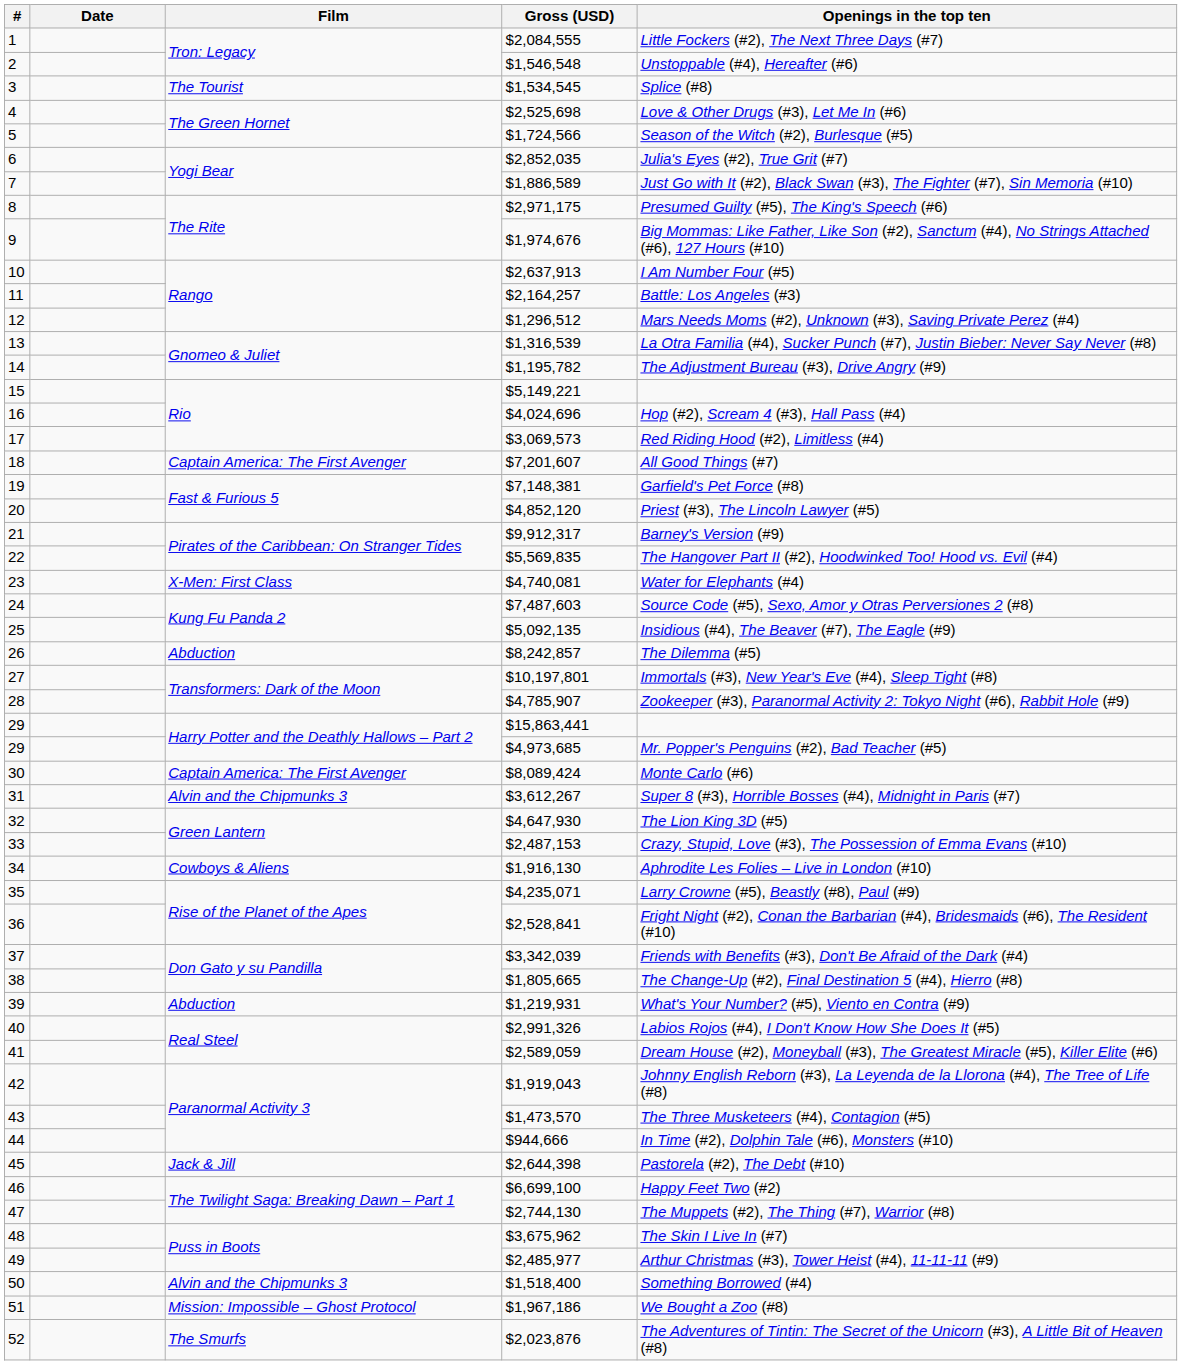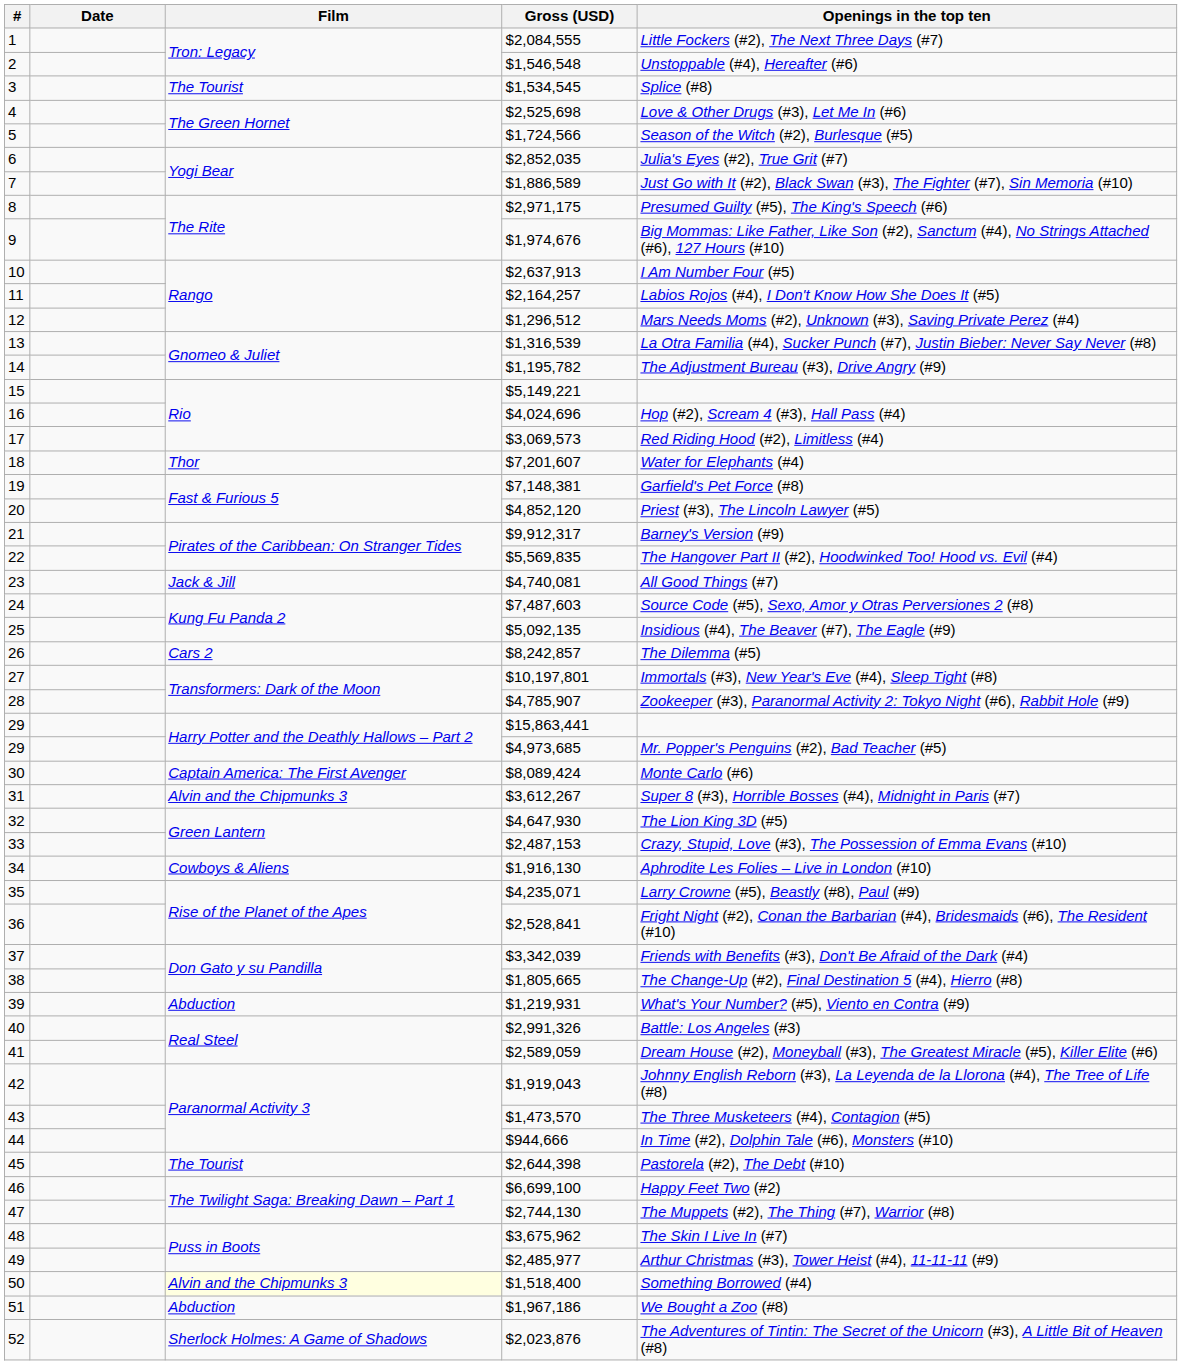 <table class="wikitable sortable">
 <tr>
 <th style="width:1%;">#</th>
 <th style="width:10%;">Date</th>
 <th style="width:25%;">Film</th>
 <th style="width:10%;">Gross (USD)</th>
 <th style="width:40%;">Openings in the top ten</th>
 </tr>
 <tr>
 <td>1</td>
 <td></td>
 <td rowspan="2"><em><a href='#'>Tron: Legacy</a></em></td>
 <td>$2,084,555</td>
 <td><em><a href='#'>Little Fockers</a></em> (#2), <em><a href='#'>The Next Three Days</a></em> (#7)</td>
 </tr>
 <tr>
 <td>2</td>
 <td></td>
 <td>$1,546,548</td>
 <td><em><a href='#'>Unstoppable</a></em> (#4), <em><a href='#'>Hereafter</a></em> (#6)</td>
 </tr>
 <tr>
 <td>3</td>
 <td></td>
 <td><em><a href='#'>The Tourist</a></em></td>
 <td>$1,534,545</td>
 <td><em><a href='#'>Splice</a></em> (#8)</td>
 </tr>
 <tr>
 <td>4</td>
 <td></td>
 <td rowspan="2"><em><a href='#'>The Green Hornet</a></em></td>
 <td>$2,525,698</td>
 <td><em><a href='#'>Love & Other Drugs</a></em> (#3), <em><a href='#'>Let Me In</a></em> (#6)</td>
 </tr>
 <tr>
 <td>5</td>
 <td></td>
 <td>$1,724,566</td>
 <td><em><a href='#'>Season of the Witch</a></em> (#2), <em><a href='#'>Burlesque</a></em> (#5)</td>
 </tr>
 <tr>
 <td>6</td>
 <td></td>
 <td rowspan="2"><em><a href='#'>Yogi Bear</a></em></td>
 <td>$2,852,035</td>
 <td><em><a href='#'>Julia's Eyes</a></em> (#2), <em><a href='#'>True Grit</a></em> (#7)</td>
 </tr>
 <tr>
 <td>7</td>
 <td></td>
 <td>$1,886,589</td>
 <td><em><a href='#'>Just Go with It</a></em> (#2), <em><a href='#'>Black Swan</a></em> (#3), <em><a href='#'>The Fighter</a></em> (#7), <em><a href='#'>Sin Memoria</a></em> (#10)</td>
 </tr>
 <tr>
 <td>8</td>
 <td></td>
 <td rowspan="2"><em><a href='#'>The Rite</a></em></td>
 <td>$2,971,175</td>
 <td><em><a href='#'>Presumed Guilty</a></em> (#5), <em><a href='#'>The King's Speech</a></em> (#6)</td>
 </tr>
 <tr>
 <td>9</td>
 <td></td>
 <td>$1,974,676</td>
 <td><em><a href='#'>Big Mommas: Like Father, Like Son</a></em> (#2), <em><a href='#'>Sanctum</a></em> (#4), <em><a href='#'>No Strings Attached</a></em> (#6), <em><a href='#'>127 Hours</a></em> (#10)</td>
 </tr>
 <tr>
 <td>10</td>
 <td></td>
 <td rowspan="3"><em><a href='#'>Rango</a></em></td>
 <td>$2,637,913</td>
 <td><em><a href='#'>I Am Number Four</a></em> (#5)</td>
 </tr>
 <tr>
 <td>11</td>
 <td></td>
 <td>$2,164,257</td>
-<td><em><a href='#'>Battle: Los Angeles</a></em> (#3)</td>
+<td><em><a href='#'>Labios Rojos</a></em> (#4), <em><a href='#'>I Don't Know How She Does It</a></em> (#5)</td>
 </tr>
 <tr>
 <td>12</td>
 <td></td>
 <td>$1,296,512</td>
 <td><em><a href='#'>Mars Needs Moms</a></em> (#2), <em><a href='#'>Unknown</a></em> (#3), <em><a href='#'>Saving Private Perez</a></em> (#4)</td>
 </tr>
 <tr>
 <td>13</td>
 <td></td>
 <td rowspan="2"><em><a href='#'>Gnomeo & Juliet</a></em></td>
 <td>$1,316,539</td>
 <td><em><a href='#'>La Otra Familia</a></em> (#4), <em><a href='#'>Sucker Punch</a></em> (#7), <em><a href='#'>Justin Bieber: Never Say Never</a></em> (#8)</td>
 </tr>
 <tr>
 <td>14</td>
 <td></td>
 <td>$1,195,782</td>
 <td><em><a href='#'>The Adjustment Bureau</a></em> (#3), <em><a href='#'>Drive Angry</a></em> (#9)</td>
 </tr>
 <tr>
 <td>15</td>
 <td></td>
 <td rowspan="3"><em><a href='#'>Rio</a></em></td>
 <td>$5,149,221</td>
 <td></td>
 </tr>
 <tr>
 <td>16</td>
 <td></td>
 <td>$4,024,696</td>
 <td><em><a href='#'>Hop</a></em> (#2), <em><a href='#'>Scream 4</a></em> (#3), <em><a href='#'>Hall Pass</a></em> (#4)</td>
 </tr>
 <tr>
 <td>17</td>
 <td></td>
 <td>$3,069,573</td>
 <td><em><a href='#'>Red Riding Hood</a></em> (#2), <em><a href='#'>Limitless</a></em> (#4)</td>
 </tr>
 <tr>
 <td>18</td>
 <td></td>
-<td><em><a href='#'>Captain America: The First Avenger</a></em></td>
+<td><em><a href='#'>Thor</a></em></td>
 <td>$7,201,607</td>
-<td><em><a href='#'>All Good Things</a></em> (#7)</td>
+<td><em><a href='#'>Water for Elephants</a></em> (#4)</td>
 </tr>
 <tr>
 <td>19</td>
 <td></td>
 <td rowspan="2"><em><a href='#'>Fast & Furious 5</a></em></td>
 <td>$7,148,381</td>
 <td><em><a href='#'>Garfield's Pet Force</a></em> (#8)</td>
 </tr>
 <tr>
 <td>20</td>
 <td></td>
 <td>$4,852,120</td>
 <td><em><a href='#'>Priest</a></em> (#3), <em><a href='#'>The Lincoln Lawyer</a></em> (#5)</td>
 </tr>
 <tr>
 <td>21</td>
 <td></td>
 <td rowspan="2"><em><a href='#'>Pirates of the Caribbean: On Stranger Tides</a></em></td>
 <td>$9,912,317</td>
 <td><em><a href='#'>Barney's Version</a></em> (#9)</td>
 </tr>
 <tr>
 <td>22</td>
 <td></td>
 <td>$5,569,835</td>
 <td><em><a href='#'>The Hangover Part II</a></em> (#2), <em><a href='#'>Hoodwinked Too! Hood vs. Evil</a></em> (#4)</td>
 </tr>
 <tr>
 <td>23</td>
 <td></td>
-<td><em><a href='#'>X-Men: First Class</a></em></td>
+<td><em><a href='#'>Jack & Jill</a></em></td>
 <td>$4,740,081</td>
-<td><em><a href='#'>Water for Elephants</a></em> (#4)</td>
+<td><em><a href='#'>All Good Things</a></em> (#7)</td>
 </tr>
 <tr>
 <td>24</td>
 <td></td>
 <td rowspan="2"><em><a href='#'>Kung Fu Panda 2</a></em></td>
 <td>$7,487,603</td>
 <td><em><a href='#'>Source Code</a></em> (#5), <em><a href='#'>Sexo, Amor y Otras Perversiones 2</a></em> (#8)</td>
 </tr>
 <tr>
 <td>25</td>
 <td></td>
 <td>$5,092,135</td>
 <td><em><a href='#'>Insidious</a></em> (#4), <em><a href='#'>The Beaver</a></em> (#7), <em><a href='#'>The Eagle</a></em> (#9)</td>
 </tr>
 <tr>
 <td>26</td>
 <td></td>
-<td><em><a href='#'>Abduction</a></em></td>
+<td><em><a href='#'>Cars 2</a></em></td>
 <td>$8,242,857</td>
 <td><em><a href='#'>The Dilemma</a></em> (#5)</td>
 </tr>
 <tr>
 <td>27</td>
 <td></td>
 <td rowspan="2"><em><a href='#'>Transformers: Dark of the Moon</a></em></td>
 <td>$10,197,801</td>
 <td><em><a href='#'>Immortals</a></em> (#3), <em><a href='#'>New Year's Eve</a></em> (#4), <em><a href='#'>Sleep Tight</a></em> (#8)</td>
 </tr>
 <tr>
 <td>28</td>
 <td></td>
 <td>$4,785,907</td>
 <td><em><a href='#'>Zookeeper</a></em> (#3), <em><a href='#'>Paranormal Activity 2: Tokyo Night</a></em> (#6), <em><a href='#'>Rabbit Hole</a></em> (#9)</td>
 </tr>
 <tr>
 <td>29</td>
 <td></td>
 <td rowspan="2"><em><a href='#'>Harry Potter and the Deathly Hallows – Part 2</a></em></td>
 <td>$15,863,441</td>
 <td></td>
 </tr>
 <tr>
 <td>29</td>
 <td></td>
 <td>$4,973,685</td>
 <td><em><a href='#'>Mr. Popper's Penguins</a></em> (#2), <em><a href='#'>Bad Teacher</a></em> (#5)</td>
 </tr>
 <tr>
 <td>30</td>
 <td></td>
 <td><em><a href='#'>Captain America: The First Avenger</a></em></td>
 <td>$8,089,424</td>
 <td><em><a href='#'>Monte Carlo</a></em> (#6)</td>
 </tr>
 <tr>
 <td>31</td>
 <td></td>
 <td><em><a href='#'>Alvin and the Chipmunks 3</a></em></td>
 <td>$3,612,267</td>
 <td><em><a href='#'>Super 8</a></em> (#3), <em><a href='#'>Horrible Bosses</a></em> (#4), <em><a href='#'>Midnight in Paris</a></em> (#7)</td>
 </tr>
 <tr>
 <td>32</td>
 <td></td>
 <td rowspan="2"><em><a href='#'>Green Lantern</a></em></td>
 <td>$4,647,930</td>
 <td><em><a href='#'>The Lion King 3D</a></em> (#5)</td>
 </tr>
 <tr>
 <td>33</td>
 <td></td>
 <td>$2,487,153</td>
 <td><em><a href='#'>Crazy, Stupid, Love</a></em> (#3), <em><a href='#'>The Possession of Emma Evans</a></em> (#10)</td>
 </tr>
 <tr>
 <td>34</td>
 <td></td>
 <td><em><a href='#'>Cowboys & Aliens</a></em></td>
 <td>$1,916,130</td>
 <td><em><a href='#'>Aphrodite Les Folies – Live in London</a></em> (#10)</td>
 </tr>
 <tr>
 <td>35</td>
 <td></td>
 <td rowspan="2"><em><a href='#'>Rise of the Planet of the Apes</a></em></td>
 <td>$4,235,071</td>
 <td><em><a href='#'>Larry Crowne</a></em> (#5), <em><a href='#'>Beastly</a></em> (#8), <em><a href='#'>Paul</a></em> (#9)</td>
 </tr>
 <tr>
 <td>36</td>
 <td></td>
 <td>$2,528,841</td>
 <td><em><a href='#'>Fright Night</a></em> (#2), <em><a href='#'>Conan the Barbarian</a></em> (#4), <em><a href='#'>Bridesmaids</a></em> (#6), <em><a href='#'>The Resident</a></em> (#10)</td>
 </tr>
 <tr>
 <td>37</td>
 <td></td>
 <td rowspan="2"><em><a href='#'>Don Gato y su Pandilla</a></em></td>
 <td>$3,342,039</td>
 <td><em><a href='#'>Friends with Benefits</a></em> (#3), <em><a href='#'>Don't Be Afraid of the Dark</a></em> (#4)</td>
 </tr>
 <tr>
 <td>38</td>
 <td></td>
 <td>$1,805,665</td>
 <td><em><a href='#'>The Change-Up</a></em> (#2), <em><a href='#'>Final Destination 5</a></em> (#4), <em><a href='#'>Hierro</a></em> (#8)</td>
 </tr>
 <tr>
 <td>39</td>
 <td></td>
 <td><em><a href='#'>Abduction</a></em></td>
 <td>$1,219,931</td>
 <td><em><a href='#'>What's Your Number?</a></em> (#5), <em><a href='#'>Viento en Contra</a></em> (#9)</td>
 </tr>
 <tr>
 <td>40</td>
 <td></td>
 <td rowspan="2"><em><a href='#'>Real Steel</a></em></td>
 <td>$2,991,326</td>
-<td><em><a href='#'>Labios Rojos</a></em> (#4), <em><a href='#'>I Don't Know How She Does It</a></em> (#5)</td>
+<td><em><a href='#'>Battle: Los Angeles</a></em> (#3)</td>
 </tr>
 <tr>
 <td>41</td>
 <td></td>
 <td>$2,589,059</td>
 <td><em><a href='#'>Dream House</a></em> (#2), <em><a href='#'>Moneyball</a></em> (#3), <em><a href='#'>The Greatest Miracle</a></em> (#5), <em><a href='#'>Killer Elite</a></em> (#6)</td>
 </tr>
 <tr>
 <td>42</td>
 <td></td>
 <td rowspan="3"><em><a href='#'>Paranormal Activity 3</a></em></td>
 <td>$1,919,043</td>
 <td><em><a href='#'>Johnny English Reborn</a></em> (#3), <em><a href='#'>La Leyenda de la Llorona</a></em> (#4), <em><a href='#'>The Tree of Life</a></em> (#8)</td>
 </tr>
 <tr>
 <td>43</td>
 <td></td>
 <td>$1,473,570</td>
 <td><em><a href='#'>The Three Musketeers</a></em> (#4), <em><a href='#'>Contagion</a></em> (#5)</td>
 </tr>
 <tr>
 <td>44</td>
 <td></td>
 <td>$944,666</td>
 <td><em><a href='#'>In Time</a></em> (#2), <em><a href='#'>Dolphin Tale</a></em> (#6), <em><a href='#'>Monsters</a></em> (#10)</td>
 </tr>
 <tr>
 <td>45</td>
 <td></td>
-<td><em><a href='#'>Jack & Jill</a></em></td>
+<td><em><a href='#'>The Tourist</a></em></td>
 <td>$2,644,398</td>
 <td><em><a href='#'>Pastorela</a></em> (#2), <em><a href='#'>The Debt</a></em> (#10)</td>
 </tr>
 <tr>
 <td>46</td>
 <td></td>
 <td rowspan="2"><em><a href='#'>The Twilight Saga: Breaking Dawn – Part 1</a></em></td>
 <td>$6,699,100</td>
 <td><em><a href='#'>Happy Feet Two</a></em> (#2)</td>
 </tr>
 <tr>
 <td>47</td>
 <td></td>
 <td>$2,744,130</td>
 <td><em><a href='#'>The Muppets</a></em> (#2), <em><a href='#'>The Thing</a></em> (#7), <em><a href='#'>Warrior</a></em> (#8)</td>
 </tr>
 <tr>
 <td>48</td>
 <td></td>
 <td rowspan="2"><em><a href='#'>Puss in Boots</a></em></td>
 <td>$3,675,962</td>
 <td><em><a href='#'>The Skin I Live In</a></em> (#7)</td>
 </tr>
 <tr>
 <td>49</td>
 <td></td>
 <td>$2,485,977</td>
 <td><em><a href='#'>Arthur Christmas</a></em> (#3), <em><a href='#'>Tower Heist</a></em> (#4), <em><a href='#'>11-11-11</a></em> (#9)</td>
 </tr>
 <tr>
 <td>50</td>
 <td></td>
-<td><em><a href='#'>Alvin and the Chipmunks 3</a></em></td>
+<td style="background: lightyellow;"><em><a href='#'>Alvin and the Chipmunks 3</a></em></td>
 <td>$1,518,400</td>
 <td><em><a href='#'>Something Borrowed</a></em> (#4)</td>
 </tr>
 <tr>
 <td>51</td>
 <td></td>
-<td><em><a href='#'>Mission: Impossible – Ghost Protocol</a></em></td>
+<td><em><a href='#'>Abduction</a></em></td>
 <td>$1,967,186</td>
 <td><em><a href='#'>We Bought a Zoo</a></em> (#8)</td>
 </tr>
 <tr>
 <td>52</td>
 <td></td>
-<td><em><a href='#'>The Smurfs</a></em></td>
+<td><em><a href='#'>Sherlock Holmes: A Game of Shadows</a></em></td>
 <td>$2,023,876</td>
 <td><em><a href='#'>The Adventures of Tintin: The Secret of the Unicorn</a></em> (#3), <em><a href='#'>A Little Bit of Heaven</a></em> (#8)</td>
 </tr>
 </table>
